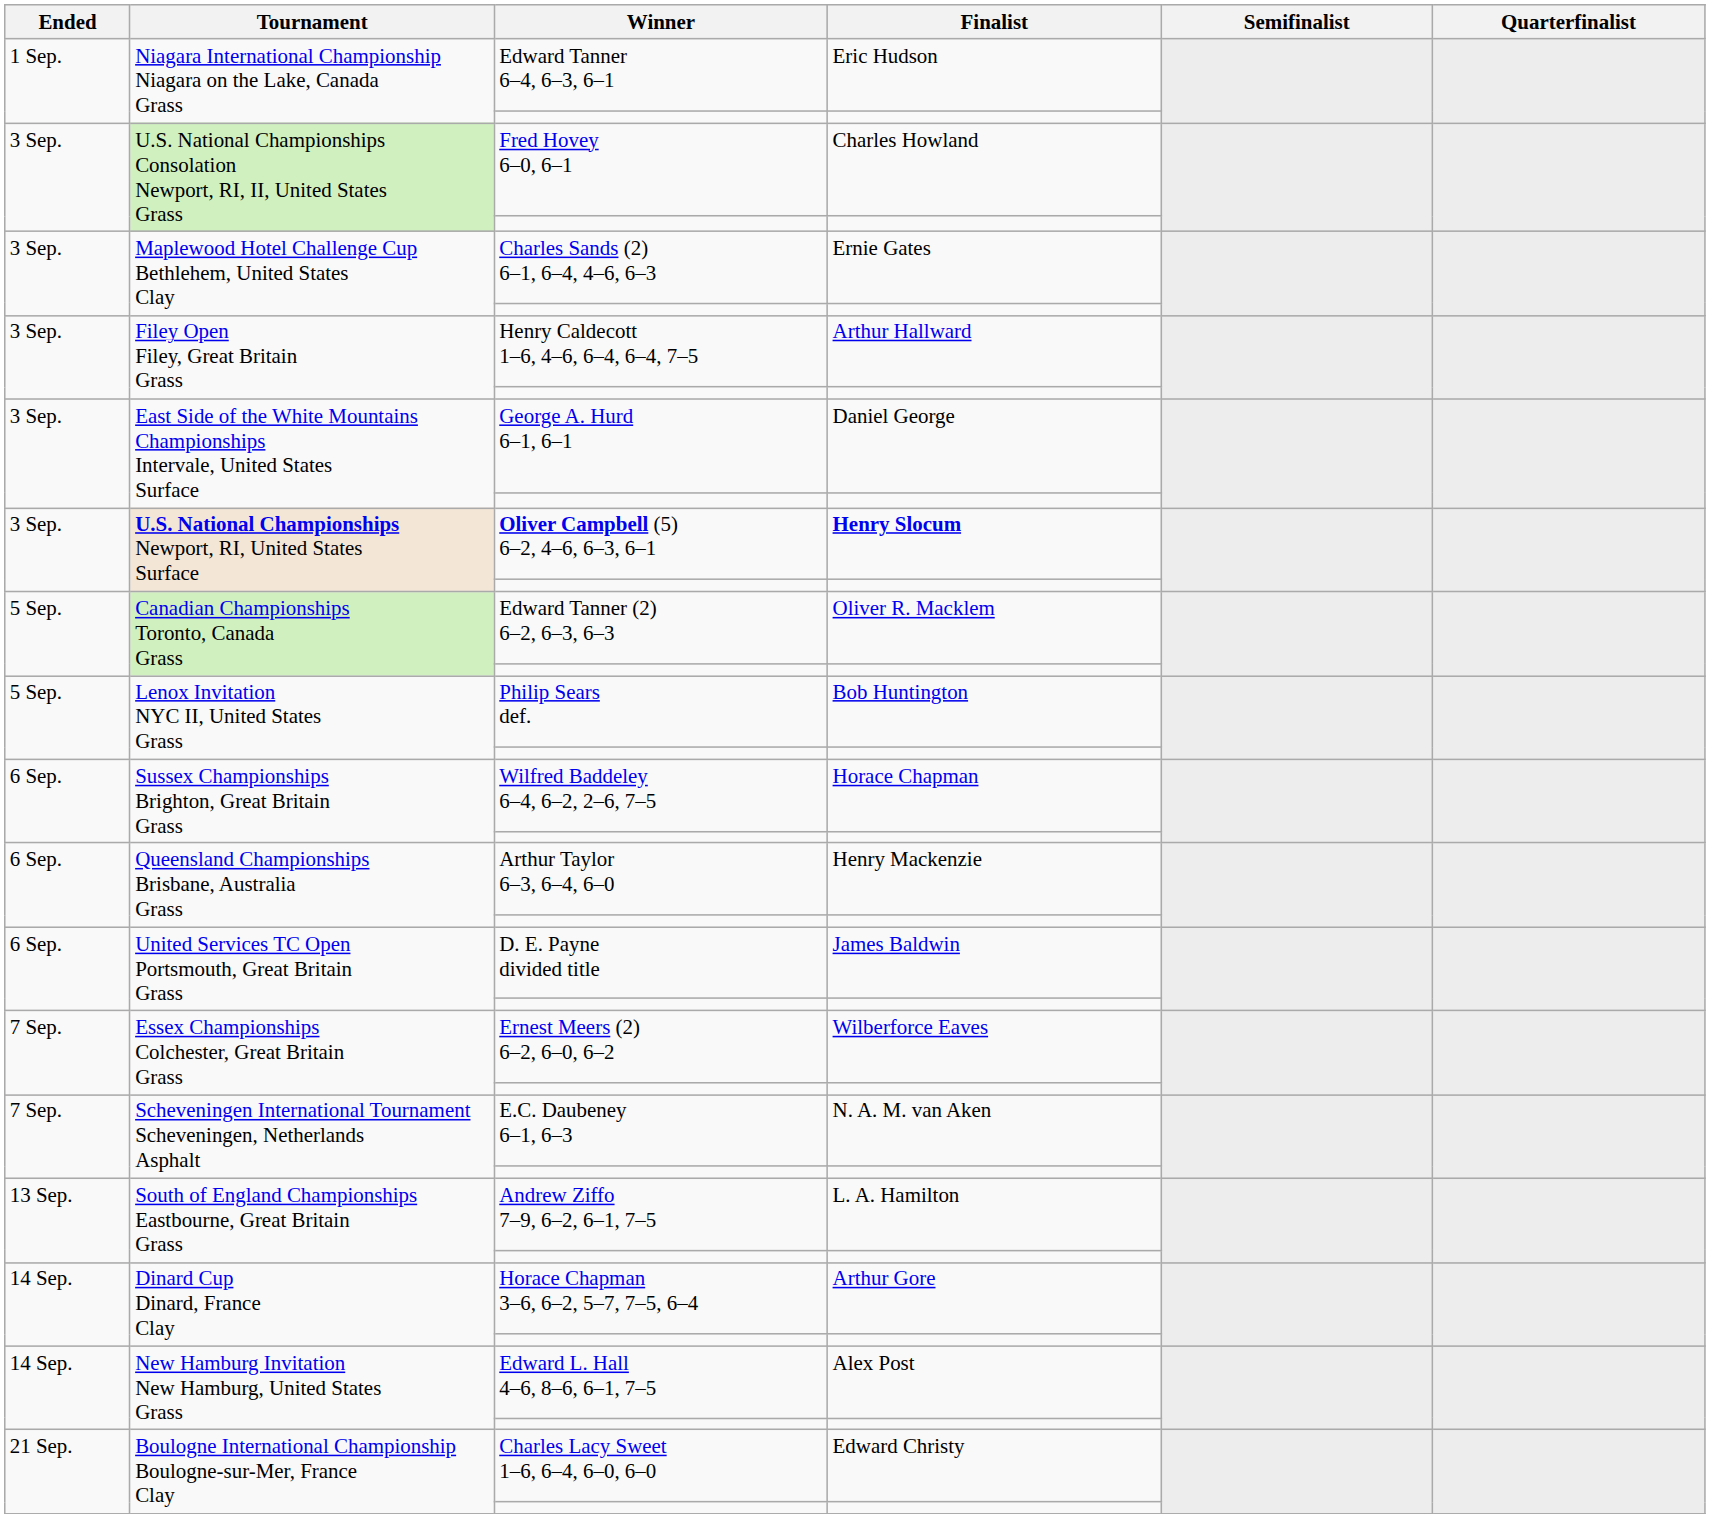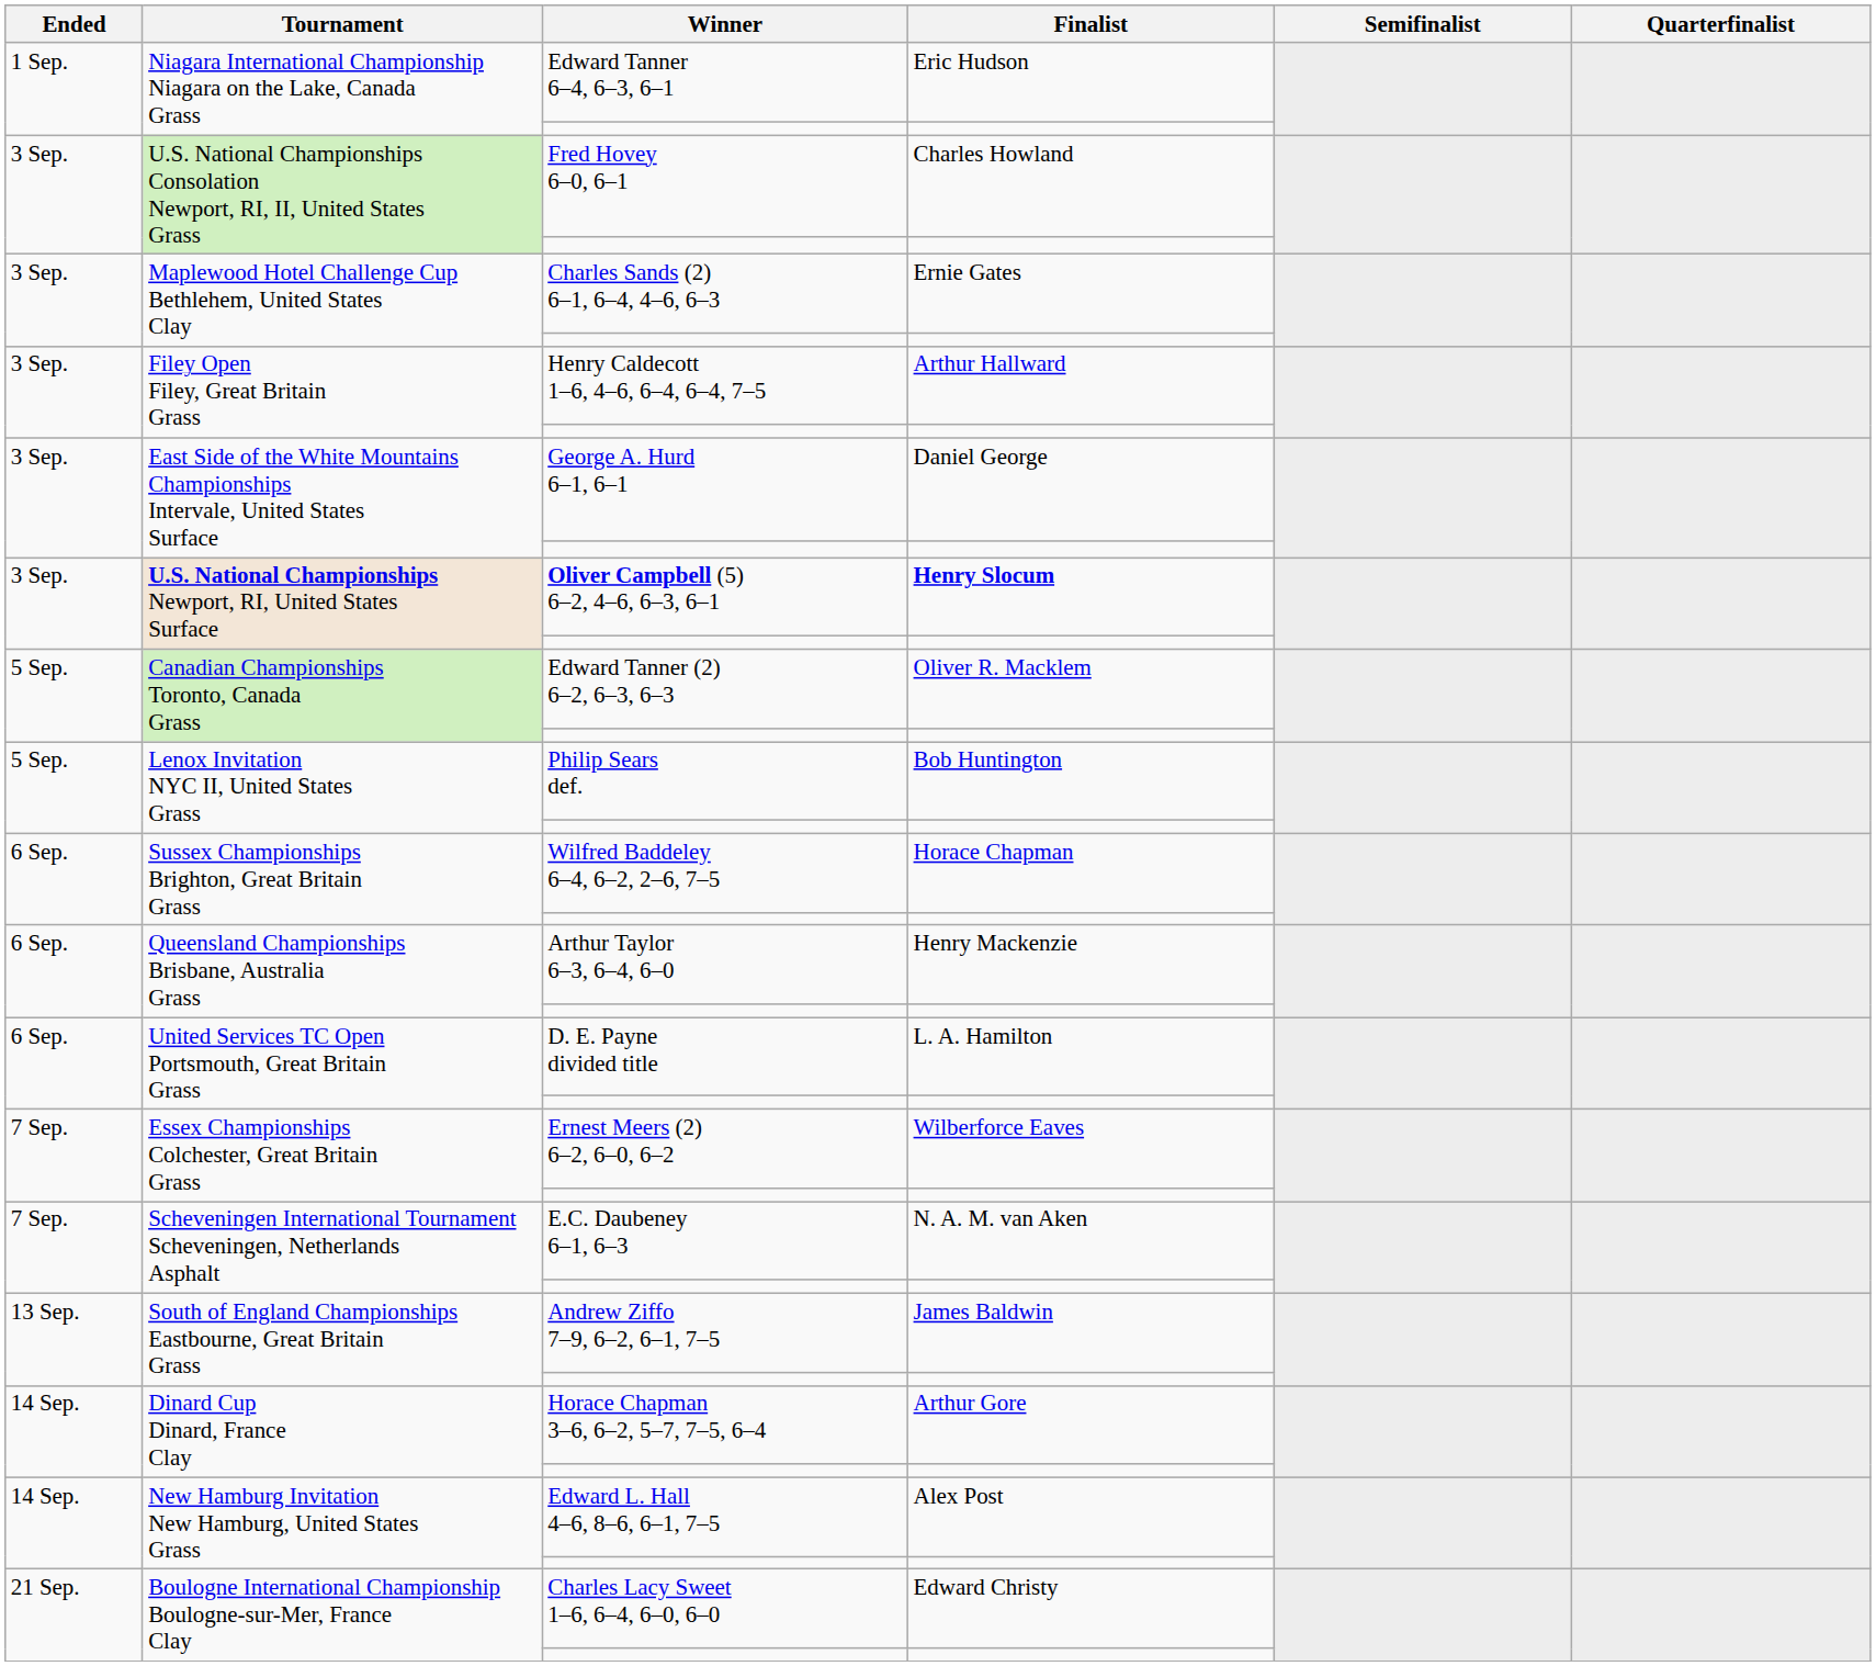 <table class="wikitable" style="font-size:85%;">
 <tr>
 <th width="75">Ended</th>
 <th width="230">Tournament</th>
 <th width="210">Winner</th>
 <th width="210">Finalist</th>
 <th width="170">Semifinalist</th>
 <th width="170">Quarterfinalist</th>
 </tr>
 <tr valign=top>
 <td rowspan=2>1 Sep.</td>
 <td rowspan=2><a href='#'>Niagara International Championship</a><br>Niagara on the Lake, Canada<br>Grass</td>
 <td>  Edward Tanner <br>6–4, 6–3, 6–1</td>
 <td> Eric Hudson</td>
 <td style="background:#ededed;" rowspan=2></td>
 <td style="background:#ededed;" rowspan=2></td>
 </tr>
 <tr valign=top>
 <td></td>
 <td></td>
 </tr>
 <tr valign=top>
 <td rowspan=2>3 Sep.</td>
 <td style="background:#d0f0c0" rowspan=2>U.S. National Championships Consolation<br>Newport, RI, II, United States<br>Grass</td>
 <td> <a href='#'>Fred Hovey</a><br>6–0, 6–1</td>
 <td> Charles Howland</td>
 <td style="background:#ededed;" rowspan=2></td>
 <td style="background:#ededed;" rowspan=2></td>
 </tr>
 <tr valign=top>
 <td></td>
 <td></td>
 </tr>
 <tr valign=top>
 <td rowspan=2>3 Sep.</td>
 <td rowspan=2><a href='#'>Maplewood Hotel Challenge Cup </a> <br>Bethlehem, United States<br>Clay</td>
 <td> <a href='#'>Charles Sands</a> (2)<br>6–1, 6–4, 4–6, 6–3</td>
 <td> Ernie Gates</td>
 <td style="background:#ededed;" rowspan=2></td>
 <td style="background:#ededed;" rowspan=2></td>
 </tr>
 <tr valign=top>
 <td></td>
 <td></td>
 </tr>
 <tr valign=top>
 <td rowspan=2>3 Sep.</td>
 <td rowspan=2><a href='#'>Filey Open</a><br>Filey, Great Britain<br>Grass</td>
 <td> Henry Caldecott <br>1–6, 4–6, 6–4, 6–4, 7–5</td>
 <td> <a href='#'>Arthur Hallward</a></td>
 <td style="background:#ededed;" rowspan=2></td>
 <td style="background:#ededed;" rowspan=2></td>
 </tr>
 <tr valign=top>
 <td></td>
 <td></td>
 </tr>
 <tr valign=top>
 <td rowspan=2>3 Sep.</td>
 <td rowspan=2><a href='#'>East Side of the White Mountains Championships</a> <br>Intervale, United States<br>Surface</td>
 <td> <a href='#'>George A. Hurd</a><br> 6–1, 6–1</td>
 <td>   Daniel George</td>
 <td style="background:#ededed;" rowspan=2></td>
 <td style="background:#ededed;" rowspan=2></td>
 </tr>
 <tr valign=top>
 <td></td>
 <td></td>
 </tr>
 <tr valign=top>
 <td rowspan=2>3 Sep.</td>
 <td rowspan="2" style="background:#f3e6d7;"><strong><a href='#'>U.S. National Championships</a></strong><br>Newport, RI, United States<br>Surface</td>
 <td> <strong><a href='#'>Oliver Campbell</a></strong> (5)<br>6–2, 4–6, 6–3, 6–1</td>
 <td>  <strong><a href='#'>Henry Slocum</a></strong></td>
 <td style="background:#ededed;" rowspan=2></td>
 <td style="background:#ededed;" rowspan=2></td>
 </tr>
 <tr valign=top>
 <td></td>
 <td></td>
 </tr>
 <tr valign=top>
 <td rowspan=2>5 Sep.</td>
 <td style="background:#d0f0c0" rowspan=2><a href='#'>Canadian Championships</a><br>Toronto, Canada<br>Grass</td>
 <td> Edward Tanner (2)<br>6–2, 6–3, 6–3</td>
 <td> <a href='#'>Oliver R. Macklem</a></td>
 <td style="background:#ededed;" rowspan=2></td>
 <td style="background:#ededed;" rowspan=2></td>
 </tr>
 <tr valign=top>
 <td></td>
 <td></td>
 </tr>
 <tr valign=top>
 <td rowspan=2>5 Sep.</td>
 <td rowspan=2><a href='#'>Lenox Invitation</a><br>NYC II, United States<br>Grass</td>
 <td> <a href='#'>Philip Sears</a><br> def.</td>
 <td> <a href='#'>Bob Huntington</a></td>
 <td style="background:#ededed;" rowspan=2></td>
 <td style="background:#ededed;" rowspan=2></td>
 </tr>
 <tr valign=top>
 <td></td>
 <td></td>
 </tr>
 <tr valign=top>
 <td rowspan=2>6 Sep.</td>
 <td rowspan=2><a href='#'>Sussex Championships</a> <br>Brighton, Great Britain<br>Grass</td>
 <td> <a href='#'>Wilfred Baddeley</a><br>6–4, 6–2, 2–6, 7–5</td>
 <td> <a href='#'>Horace Chapman</a></td>
 <td style="background:#ededed;" rowspan=2></td>
 <td style="background:#ededed;" rowspan=2></td>
 </tr>
 <tr valign=top>
 <td></td>
 <td></td>
 </tr>
 <tr valign=top>
 <td rowspan=2>6 Sep.</td>
 <td rowspan=2><a href='#'>Queensland Championships</a> <br>Brisbane, Australia<br>Grass</td>
 <td> Arthur Taylor <br>6–3, 6–4, 6–0</td>
 <td> Henry Mackenzie</td>
 <td style="background:#ededed;" rowspan=2></td>
 <td style="background:#ededed;" rowspan=2></td>
 </tr>
 <tr valign=top>
 <td></td>
 <td></td>
 </tr>
 <tr valign=top>
 <td rowspan=2>6 Sep.</td>
 <td rowspan=2><a href='#'>United Services TC Open</a> <br>Portsmouth, Great Britain<br>Grass</td>
 <td> D. E. Payne<br>divided title</td>
-<td> <a href='#'>James Baldwin</a></td>
+<td>  L. A. Hamilton</td>
 <td style="background:#ededed;" rowspan=2></td>
 <td style="background:#ededed;" rowspan=2></td>
 </tr>
 <tr valign=top>
 <td></td>
 <td></td>
 </tr>
 <tr valign=top>
 <td rowspan=2>7 Sep.</td>
 <td rowspan=2><a href='#'>Essex Championships</a><br>Colchester, Great Britain<br>Grass</td>
 <td> <a href='#'>Ernest Meers</a> (2)<br>6–2, 6–0, 6–2</td>
 <td>   <a href='#'>Wilberforce Eaves</a></td>
 <td style="background:#ededed;" rowspan=2></td>
 <td style="background:#ededed;" rowspan=2></td>
 </tr>
 <tr valign=top>
 <td></td>
 <td></td>
 </tr>
 <tr valign=top>
 <td rowspan=2>7 Sep.</td>
 <td rowspan=2><a href='#'>Scheveningen International Tournament</a><br>Scheveningen, Netherlands<br>Asphalt</td>
 <td> E.C. Daubeney<br>6–1, 6–3</td>
 <td> N. A. M. van Aken</td>
 <td style="background:#ededed;" rowspan=2></td>
 <td style="background:#ededed;" rowspan=2></td>
 </tr>
 <tr valign=top>
 <td></td>
 <td></td>
 </tr>
 <tr valign=top>
 <td rowspan=2>13 Sep.</td>
 <td rowspan=2><a href='#'>South of England Championships</a><br>Eastbourne, Great Britain<br>Grass</td>
 <td> <a href='#'>Andrew Ziffo</a><br>7–9, 6–2, 6–1, 7–5</td>
-<td>  L. A. Hamilton</td>
+<td> <a href='#'>James Baldwin</a></td>
 <td style="background:#ededed;" rowspan=2></td>
 <td style="background:#ededed;" rowspan=2></td>
 </tr>
 <tr valign=top>
 <td></td>
 <td></td>
 </tr>
 <tr valign=top>
 <td rowspan=2>14 Sep.</td>
 <td rowspan=2><a href='#'>Dinard Cup</a> <br>Dinard, France<br>Clay</td>
 <td>  <a href='#'>Horace Chapman</a> <br>3–6, 6–2, 5–7, 7–5, 6–4</td>
 <td> <a href='#'>Arthur Gore</a></td>
 <td style="background:#ededed;" rowspan=2></td>
 <td style="background:#ededed;" rowspan=2></td>
 </tr>
 <tr valign=top>
 <td></td>
 <td></td>
 </tr>
 <tr valign=top>
 <td rowspan=2>14 Sep.</td>
 <td rowspan="2"><a href='#'>New Hamburg Invitation</a><br>New Hamburg, United States<br>Grass</td>
 <td> <a href='#'>Edward L. Hall</a><br>4–6, 8–6, 6–1, 7–5</td>
 <td> Alex Post</td>
 <td style="background:#ededed;" rowspan=2></td>
 <td style="background:#ededed;" rowspan=2></td>
 </tr>
 <tr valign=top>
 <td></td>
 <td></td>
 </tr>
 <tr valign=top>
 <td rowspan=2>21 Sep.</td>
 <td rowspan=2><a href='#'>Boulogne International Championship</a> <br>Boulogne-sur-Mer, France<br>Clay</td>
 <td> <a href='#'>Charles Lacy Sweet</a><br>1–6, 6–4, 6–0, 6–0</td>
 <td> Edward Christy</td>
 <td style="background:#ededed;" rowspan=2></td>
 <td style="background:#ededed;" rowspan=2></td>
 </tr>
 <tr valign=top>
 <td></td>
 <td></td>
 </tr>
 <tr valign=top>
 </tr>
 </table>
